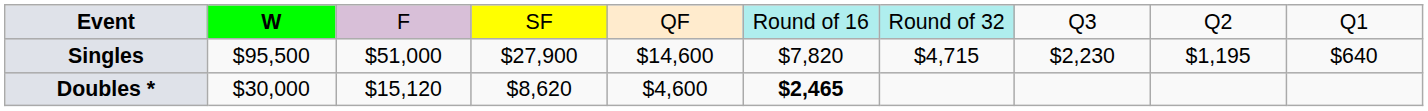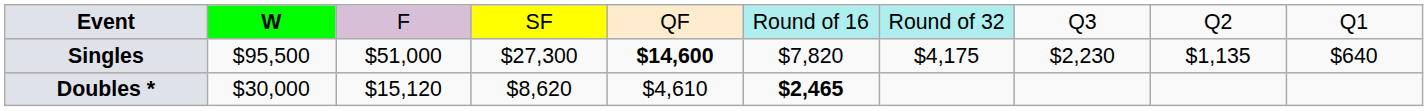 <table class=wikitable style=font-size:90%;text-align:center>
 <tr>
 <td style="width:130px; background:#dfe2e9;"><strong>Event</strong></td>
 <td style="width:80px; background:lime;"><strong>W</strong></td>
 <td style="width:85px; background:thistle;">F</td>
 <td style="width:85px; background:#ff0;">SF</td>
 <td style="width:85px; background:#ffebcd;">QF</td>
 <td style="width:85px; background:#afeeee;">Round of 16</td>
 <td style="width:85px; background:#afeeee;">Round of 32</td>
 <td width=85>Q3</td>
 <td width=85>Q2</td>
 <td width=85>Q1</td>
 </tr>
 <tr>
 <td style="background:#dfe2e9;"><strong>Singles</strong></td>
 <td>$95,500</td>
 <td>$51,000</td>
-<td>$27,900</td>
-<td>$14,600</td>
+<td>$27,300</td>
+<td><strong>$14,600</strong></td>
 <td>$7,820</td>
-<td>$4,715</td>
+<td>$4,175</td>
 <td>$2,230</td>
-<td>$1,195</td>
+<td>$1,135</td>
 <td>$640</td>
 </tr>
 <tr>
 <td style="background:#dfe2e9;"><strong>Doubles *</strong></td>
 <td>$30,000</td>
 <td>$15,120</td>
 <td>$8,620</td>
-<td>$4,600</td>
+<td>$4,610</td>
 <td><strong>$2,465</strong></td>
 <td></td>
 <td></td>
 <td></td>
 <td></td>
 </tr>
 </table>
